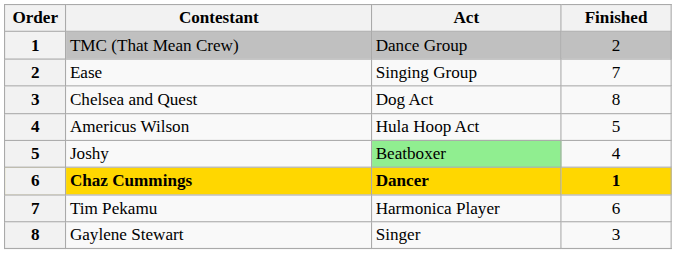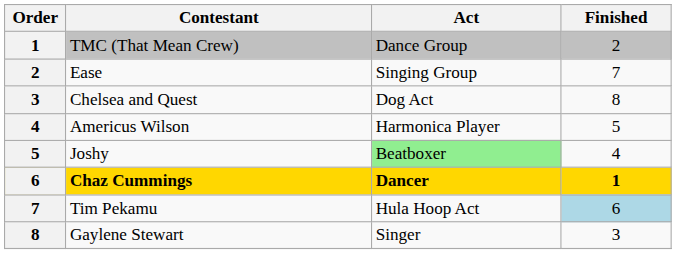 <table class="wikitable" width="100%">
 <tr>
 <th width="1%">Order</th>
 <th width="21%">Contestant</th>
 <th width="13%">Act</th>
 <th width="5%">Finished</th>
 </tr>
 <tr style="background:silver;">
 <th>1</th>
 <td>TMC (That Mean Crew)</td>
 <td>Dance Group</td>
 <td style="text-align: center;">2</td>
 </tr>
 <tr>
 <th>2</th>
 <td>Ease</td>
 <td>Singing Group</td>
 <td style="text-align: center;">7</td>
 </tr>
 <tr>
 <th>3</th>
 <td>Chelsea and Quest</td>
 <td>Dog Act</td>
 <td style="text-align: center;">8</td>
 </tr>
 <tr>
 <th>4</th>
 <td>Americus Wilson</td>
-<td>Hula Hoop Act</td>
+<td>Harmonica Player</td>
 <td style="text-align: center;">5</td>
 </tr>
 <tr>
 <th>5</th>
 <td>Joshy</td>
 <td style="background: lightgreen;">Beatboxer</td>
 <td style="text-align: center;">4</td>
 </tr>
 <tr style="background:gold;">
 <th>6</th>
 <td><strong>Chaz Cummings</strong></td>
 <td><strong>Dancer</strong></td>
 <td style="text-align: center;"><strong>1</strong></td>
 </tr>
 <tr>
 <th>7</th>
 <td>Tim Pekamu</td>
-<td>Harmonica Player</td>
-<td style="text-align: center;">6</td>
+<td>Hula Hoop Act</td>
+<td style="background: lightblue; text-align: center;">6</td>
 </tr>
 <tr>
 <th>8</th>
 <td>Gaylene Stewart</td>
 <td>Singer</td>
 <td style="text-align: center;">3</td>
 </tr>
 <tr>
 </tr>
 </table>
